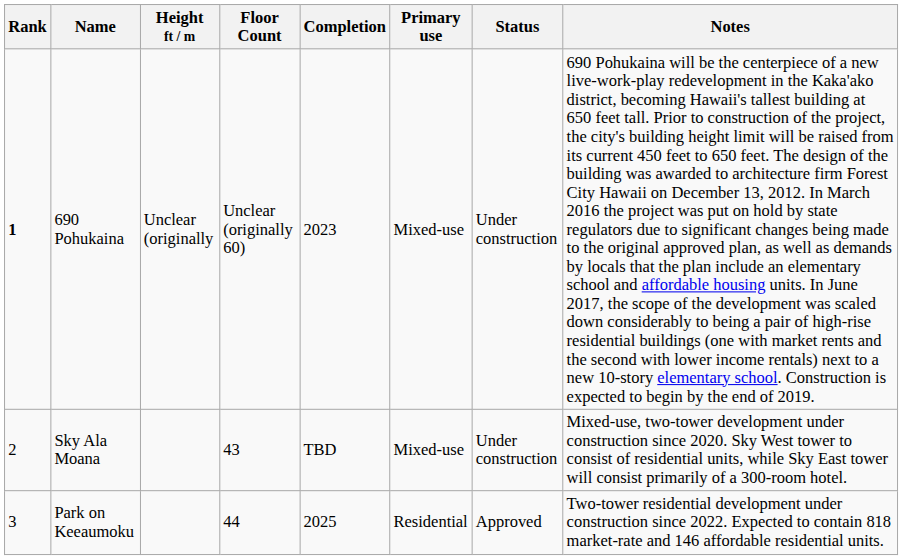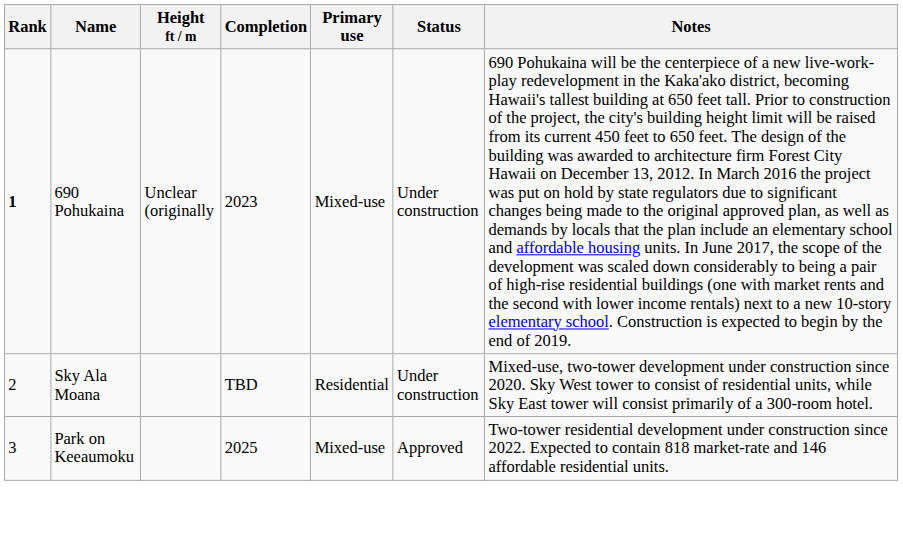 <table class="wikitable sortable">
 <tr>
 <th>Rank</th>
 <th>Name</th>
 <th>Height<br><small>ft / m</small></th>
-<th>Floor Count</th>
 <th>Completion</th>
 <th>Primary use</th>
 <th>Status</th>
 <th>Notes</th>
 </tr>
 <tr>
 <td><strong>1</strong></td>
 <td>690 Pohukaina</td>
 <td>Unclear (originally </td>
-<td>Unclear (originally 60)</td>
 <td>2023</td>
 <td>Mixed-use</td>
 <td>Under construction</td>
 <td>690 Pohukaina will be the centerpiece of a new live-work-play redevelopment in the Kaka'ako district, becoming Hawaii's tallest building at 650 feet tall. Prior to construction of the project, the city's building height limit will be raised from its current 450 feet to 650 feet. The design of the building was awarded to architecture firm Forest City Hawaii on December 13, 2012. In March 2016 the project was put on hold by state regulators due to significant changes being made to the original approved plan, as well as demands by locals that the plan include an elementary school and <a href='#'>affordable housing</a> units. In June 2017, the scope of the development was scaled down considerably to being a pair of high-rise residential buildings (one with market rents and the second with lower income rentals) next to a new 10-story <a href='#'>elementary school</a>. Construction is expected to begin by the end of 2019.</td>
 </tr>
 <tr>
 <td>2</td>
 <td>Sky Ala Moana</td>
 <td></td>
-<td>43</td>
 <td>TBD</td>
-<td>Mixed-use</td>
+<td>Residential</td>
 <td>Under construction</td>
 <td>Mixed-use, two-tower development under construction since 2020. Sky West tower to consist of residential units, while Sky East tower will consist primarily of a 300-room hotel.</td>
 </tr>
 <tr>
 <td>3</td>
 <td>Park on Keeaumoku</td>
 <td></td>
-<td>44</td>
 <td>2025</td>
-<td>Residential</td>
+<td>Mixed-use</td>
 <td>Approved</td>
 <td>Two-tower residential development under construction since 2022. Expected to contain 818 market-rate and 146 affordable residential units.</td>
 </tr>
 </table>
